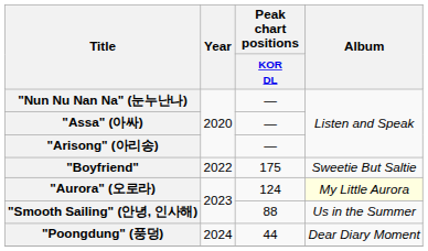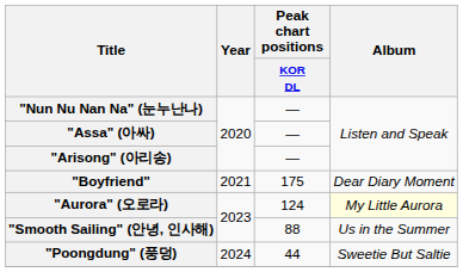 <table class="wikitable plainrowheaders" style="text-align:center;">
 <tr>
 <th scope="col" rowspan="2">Title</th>
 <th scope="col" rowspan="2">Year</th>
 <th scope="col" colspan="1" style="width:5em;">Peak chart positions</th>
 <th scope="col" rowspan="2">Album</th>
 </tr>
 <tr>
 <th><small><a href='#'>KOR<br>DL</a></small><br></th>
 </tr>
 <tr>
 <th scope="row">"Nun Nu Nan Na" (눈누난나)</th>
 <td rowspan="3">2020</td>
 <td>—</td>
 <td rowspan="3"><em>Listen and Speak</em></td>
 </tr>
 <tr>
 <th scope="row">"Assa" (아싸)</th>
 <td>—</td>
 </tr>
 <tr>
 <th scope="row">"Arisong" (아리송)</th>
 <td>—</td>
 </tr>
 <tr>
 <th scope="row">"Boyfriend"</th>
-<td>2022</td>
+<td>2021</td>
 <td>175</td>
-<td><em>Sweetie But Saltie</em></td>
+<td><em>Dear Diary Moment</em></td>
 </tr>
 <tr>
 <th scope="row">"Aurora" (오로라)</th>
 <td rowspan="2">2023</td>
 <td>124</td>
 <td style="background: lightyellow;"><em>My Little Aurora</em></td>
 </tr>
 <tr>
 <th scope="row">"Smooth Sailing" (안녕, 인사해)</th>
 <td>88</td>
 <td><em>Us in the Summer</em></td>
 </tr>
 <tr>
 <th scope="row">"Poongdung" (풍덩)</th>
 <td>2024</td>
 <td>44</td>
-<td><em>Dear Diary Moment</em></td>
+<td><em>Sweetie But Saltie</em></td>
 </tr>
 <tr>
 </tr>
 </table>
